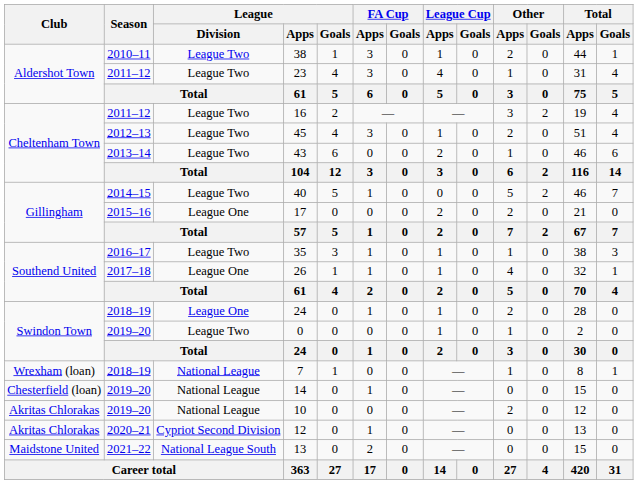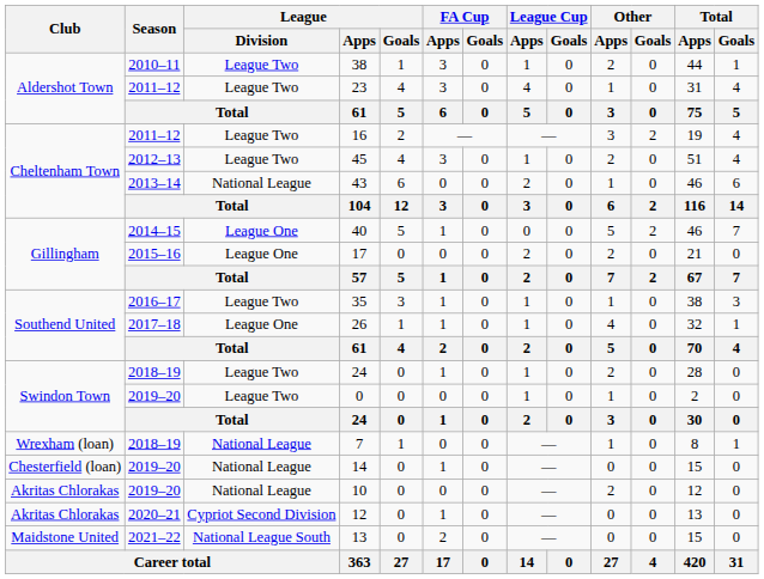 <table class="wikitable" style="text-align: center;">
 <tr>
 <th rowspan="2">Club</th>
 <th rowspan="2">Season</th>
 <th colspan="3">League</th>
 <th colspan="2"><a href='#'>FA Cup</a></th>
 <th colspan="2"><a href='#'>League Cup</a></th>
 <th colspan="2">Other</th>
 <th colspan="2">Total</th>
 </tr>
 <tr>
 <th>Division</th>
 <th>Apps</th>
 <th>Goals</th>
 <th>Apps</th>
 <th>Goals</th>
 <th>Apps</th>
 <th>Goals</th>
 <th>Apps</th>
 <th>Goals</th>
 <th>Apps</th>
 <th>Goals</th>
 </tr>
 <tr>
 <td rowspan="3" valign="center"><a href='#'>Aldershot Town</a></td>
 <td><a href='#'>2010–11</a></td>
 <td><a href='#'>League Two</a></td>
 <td>38</td>
 <td>1</td>
 <td>3</td>
 <td>0</td>
 <td>1</td>
 <td>0</td>
 <td>2</td>
 <td>0</td>
 <td>44</td>
 <td>1</td>
 </tr>
 <tr>
 <td><a href='#'>2011–12</a></td>
 <td>League Two</td>
 <td>23</td>
 <td>4</td>
 <td>3</td>
 <td>0</td>
 <td>4</td>
 <td>0</td>
 <td>1</td>
 <td>0</td>
 <td>31</td>
 <td>4</td>
 </tr>
 <tr>
 <th colspan="2">Total</th>
 <th>61</th>
 <th>5</th>
 <th>6</th>
 <th>0</th>
 <th>5</th>
 <th>0</th>
 <th>3</th>
 <th>0</th>
 <th>75</th>
 <th>5</th>
 </tr>
 <tr>
 <td rowspan="4" valign="center"><a href='#'>Cheltenham Town</a></td>
 <td><a href='#'>2011–12</a></td>
 <td>League Two</td>
 <td>16</td>
 <td>2</td>
 <td colspan="2">—</td>
 <td colspan="2">—</td>
 <td>3</td>
 <td>2</td>
 <td>19</td>
 <td>4</td>
 </tr>
 <tr>
 <td><a href='#'>2012–13</a></td>
 <td>League Two</td>
 <td>45</td>
 <td>4</td>
 <td>3</td>
 <td>0</td>
 <td>1</td>
 <td>0</td>
 <td>2</td>
 <td>0</td>
 <td>51</td>
 <td>4</td>
 </tr>
 <tr>
 <td><a href='#'>2013–14</a></td>
-<td>League Two</td>
+<td>National League</td>
 <td>43</td>
 <td>6</td>
 <td>0</td>
 <td>0</td>
 <td>2</td>
 <td>0</td>
 <td>1</td>
 <td>0</td>
 <td>46</td>
 <td>6</td>
 </tr>
 <tr>
 <th colspan="2">Total</th>
 <th>104</th>
 <th>12</th>
 <th>3</th>
 <th>0</th>
 <th>3</th>
 <th>0</th>
 <th>6</th>
 <th>2</th>
 <th>116</th>
 <th>14</th>
 </tr>
 <tr>
 <td rowspan="3" valign="center"><a href='#'>Gillingham</a></td>
 <td><a href='#'>2014–15</a></td>
-<td>League Two</td>
+<td><a href='#'>League One</a></td>
 <td>40</td>
 <td>5</td>
 <td>1</td>
 <td>0</td>
 <td>0</td>
 <td>0</td>
 <td>5</td>
 <td>2</td>
 <td>46</td>
 <td>7</td>
 </tr>
 <tr>
 <td><a href='#'>2015–16</a></td>
 <td>League One</td>
 <td>17</td>
 <td>0</td>
 <td>0</td>
 <td>0</td>
 <td>2</td>
 <td>0</td>
 <td>2</td>
 <td>0</td>
 <td>21</td>
 <td>0</td>
 </tr>
 <tr>
 <th colspan="2">Total</th>
 <th>57</th>
 <th>5</th>
 <th>1</th>
 <th>0</th>
 <th>2</th>
 <th>0</th>
 <th>7</th>
 <th>2</th>
 <th>67</th>
 <th>7</th>
 </tr>
 <tr>
 <td rowspan="3" valign="center"><a href='#'>Southend United</a></td>
 <td><a href='#'>2016–17</a></td>
 <td>League Two</td>
 <td>35</td>
 <td>3</td>
 <td>1</td>
 <td>0</td>
 <td>1</td>
 <td>0</td>
 <td>1</td>
 <td>0</td>
 <td>38</td>
 <td>3</td>
 </tr>
 <tr>
 <td><a href='#'>2017–18</a></td>
 <td>League One</td>
 <td>26</td>
 <td>1</td>
 <td>1</td>
 <td>0</td>
 <td>1</td>
 <td>0</td>
 <td>4</td>
 <td>0</td>
 <td>32</td>
 <td>1</td>
 </tr>
 <tr>
 <th colspan="2">Total</th>
 <th>61</th>
 <th>4</th>
 <th>2</th>
 <th>0</th>
 <th>2</th>
 <th>0</th>
 <th>5</th>
 <th>0</th>
 <th>70</th>
 <th>4</th>
 </tr>
 <tr>
 <td rowspan="3" valign="center"><a href='#'>Swindon Town</a></td>
 <td><a href='#'>2018–19</a></td>
-<td><a href='#'>League One</a></td>
+<td>League Two</td>
 <td>24</td>
 <td>0</td>
 <td>1</td>
 <td>0</td>
 <td>1</td>
 <td>0</td>
 <td>2</td>
 <td>0</td>
 <td>28</td>
 <td>0</td>
 </tr>
 <tr>
 <td><a href='#'>2019–20</a></td>
 <td>League Two</td>
 <td>0</td>
 <td>0</td>
 <td>0</td>
 <td>0</td>
 <td>1</td>
 <td>0</td>
 <td>1</td>
 <td>0</td>
 <td>2</td>
 <td>0</td>
 </tr>
 <tr>
 <th colspan="2">Total</th>
 <th>24</th>
 <th>0</th>
 <th>1</th>
 <th>0</th>
 <th>2</th>
 <th>0</th>
 <th>3</th>
 <th>0</th>
 <th>30</th>
 <th>0</th>
 </tr>
 <tr>
 <td rowspan="1" valign="center"><a href='#'>Wrexham</a> (loan)</td>
 <td><a href='#'>2018–19</a></td>
 <td><a href='#'>National League</a></td>
 <td>7</td>
 <td>1</td>
 <td>0</td>
 <td>0</td>
 <td colspan="2">—</td>
 <td>1</td>
 <td>0</td>
 <td>8</td>
 <td>1</td>
 </tr>
 <tr>
 <td rowspan="1" valign="center"><a href='#'>Chesterfield</a> (loan)</td>
 <td><a href='#'>2019–20</a></td>
 <td>National League</td>
 <td>14</td>
 <td>0</td>
 <td>1</td>
 <td>0</td>
 <td colspan="2">—</td>
 <td>0</td>
 <td>0</td>
 <td>15</td>
 <td>0</td>
 </tr>
 <tr>
 <td rowspan="1" valign="center"><a href='#'>Akritas Chlorakas</a></td>
 <td><a href='#'>2019–20</a></td>
 <td>National League</td>
 <td>10</td>
 <td>0</td>
 <td>0</td>
 <td>0</td>
 <td colspan="2">—</td>
 <td>2</td>
 <td>0</td>
 <td>12</td>
 <td>0</td>
 </tr>
 <tr>
 <td rowspan="1" valign="center"><a href='#'>Akritas Chlorakas</a></td>
 <td><a href='#'>2020–21</a></td>
 <td><a href='#'>Cypriot Second Division</a></td>
 <td>12</td>
 <td>0</td>
 <td>1</td>
 <td>0</td>
 <td colspan="2">—</td>
 <td>0</td>
 <td>0</td>
 <td>13</td>
 <td>0</td>
 </tr>
 <tr>
 <td><a href='#'>Maidstone United</a></td>
 <td><a href='#'>2021–22</a></td>
 <td><a href='#'>National League South</a></td>
 <td>13</td>
 <td>0</td>
 <td>2</td>
 <td>0</td>
 <td colspan="2">—</td>
 <td>0</td>
 <td>0</td>
 <td>15</td>
 <td>0</td>
 </tr>
 <tr>
 <th colspan="3">Career total</th>
 <th>363</th>
 <th>27</th>
 <th>17</th>
 <th>0</th>
 <th>14</th>
 <th>0</th>
 <th>27</th>
 <th>4</th>
 <th>420</th>
 <th>31</th>
 </tr>
 </table>
